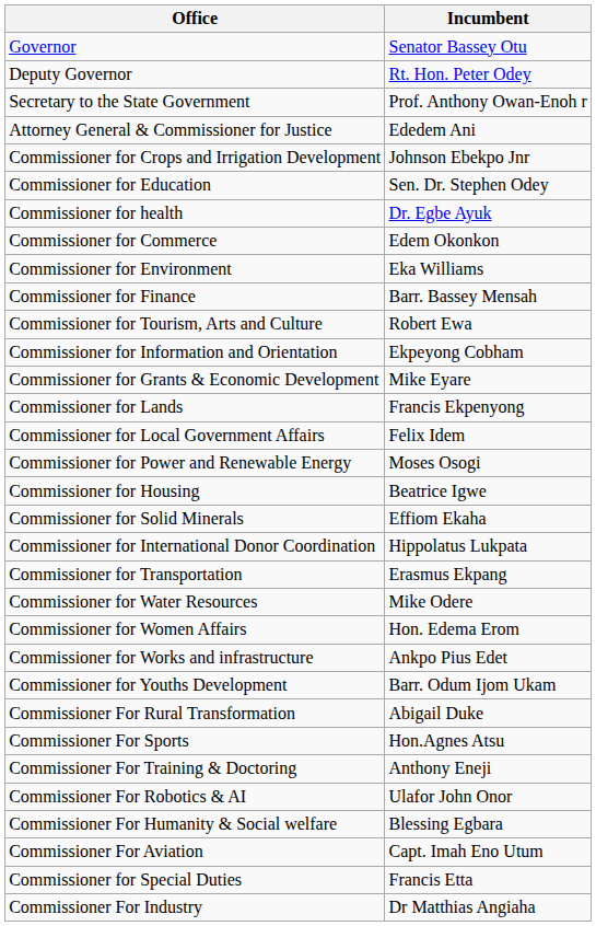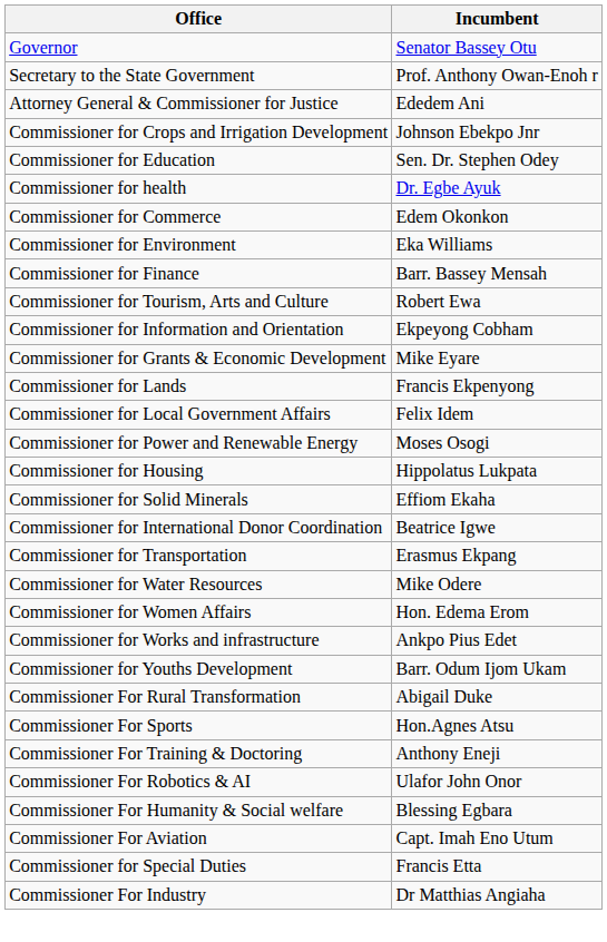 <table class="wikitable">
 <tr>
 <th>Office</th>
 <th>Incumbent</th>
 </tr>
 <tr>
 <td><a href='#'>Governor</a></td>
 <td><a href='#'>Senator Bassey Otu</a></td>
-</tr>
-<tr>
-<td>Deputy Governor</td>
-<td><a href='#'>Rt. Hon. Peter Odey</a></td>
 </tr>
 <tr>
 <td>Secretary to the State Government</td>
 <td>Prof. Anthony Owan-Enoh r</td>
 </tr>
 <tr>
 <td>Attorney General & Commissioner for Justice</td>
 <td>Ededem Ani</td>
 </tr>
 <tr>
 <td>Commissioner for Crops and Irrigation Development</td>
 <td>Johnson Ebekpo Jnr</td>
 </tr>
 <tr>
 <td>Commissioner for Education</td>
 <td>Sen. Dr. Stephen Odey</td>
 </tr>
 <tr>
 <td>Commissioner for health</td>
 <td><a href='#'>Dr. Egbe Ayuk</a></td>
 </tr>
 <tr>
 <td>Commissioner for Commerce</td>
 <td>Edem Okonkon</td>
 </tr>
 <tr>
 <td>Commissioner for Environment</td>
 <td>Eka Williams</td>
 </tr>
 <tr>
 <td>Commissioner for Finance</td>
 <td>Barr. Bassey Mensah</td>
 </tr>
 <tr>
 <td>Commissioner for Tourism, Arts and Culture</td>
 <td>Robert Ewa</td>
 </tr>
 <tr>
 <td>Commissioner for Information and Orientation</td>
 <td>Ekpeyong Cobham</td>
 </tr>
 <tr>
 <td>Commissioner for Grants & Economic Development</td>
 <td>Mike Eyare</td>
 </tr>
 <tr>
 <td>Commissioner for Lands</td>
 <td>Francis Ekpenyong</td>
 </tr>
 <tr>
 <td>Commissioner for Local Government Affairs</td>
 <td>Felix Idem</td>
 </tr>
 <tr>
 <td>Commissioner for Power and Renewable Energy</td>
 <td>Moses Osogi</td>
 </tr>
 <tr>
 <td>Commissioner for Housing</td>
-<td>Beatrice Igwe</td>
+<td>Hippolatus Lukpata</td>
 </tr>
 <tr>
 <td>Commissioner for Solid Minerals</td>
 <td>Effiom Ekaha</td>
 </tr>
 <tr>
 <td>Commissioner for International Donor Coordination</td>
-<td>Hippolatus Lukpata</td>
+<td>Beatrice Igwe</td>
 </tr>
 <tr>
 <td>Commissioner for Transportation</td>
 <td>Erasmus Ekpang</td>
 </tr>
 <tr>
 <td>Commissioner for Water Resources</td>
 <td>Mike Odere</td>
 </tr>
 <tr>
 <td>Commissioner for Women Affairs</td>
 <td>Hon. Edema Erom</td>
 </tr>
 <tr>
 <td>Commissioner for Works and infrastructure</td>
 <td>Ankpo Pius Edet</td>
 </tr>
 <tr>
 <td>Commissioner for Youths Development</td>
 <td>Barr. Odum Ijom Ukam</td>
 </tr>
 <tr>
 <td>Commissioner For Rural Transformation</td>
 <td>Abigail Duke</td>
 </tr>
 <tr>
 <td>Commissioner For Sports</td>
 <td>Hon.Agnes Atsu</td>
 </tr>
 <tr>
 <td>Commissioner For Training & Doctoring</td>
 <td>Anthony Eneji</td>
 </tr>
 <tr>
 <td>Commissioner For Robotics & AI</td>
 <td>Ulafor John Onor</td>
 </tr>
 <tr>
 <td>Commissioner For Humanity & Social welfare</td>
 <td>Blessing Egbara</td>
 </tr>
 <tr>
 <td>Commissioner For Aviation</td>
 <td>Capt. Imah Eno Utum</td>
 </tr>
 <tr>
 <td>Commissioner for Special Duties</td>
 <td>Francis Etta</td>
 </tr>
 <tr>
 <td>Commissioner For Industry</td>
 <td>Dr Matthias Angiaha</td>
 </tr>
 <tr>
 </tr>
 </table>
